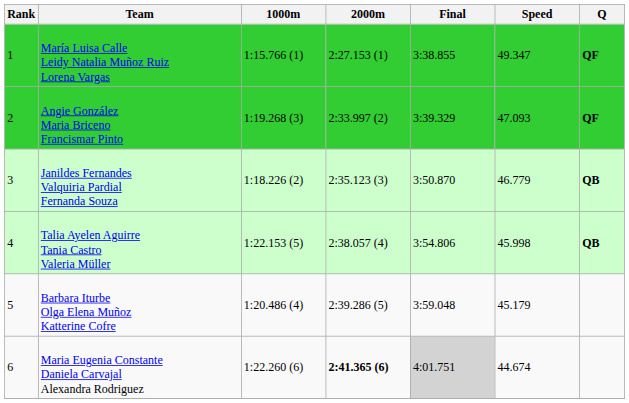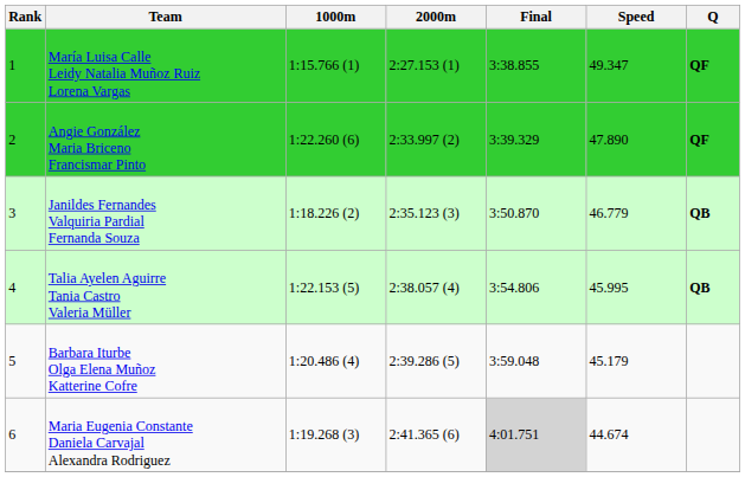 <table class="wikitable" style="font-size:95%" style="text-align:center">
 <tr>
 <th>Rank</th>
 <th width=250>Team</th>
 <th width=100>1000m</th>
 <th width=100>2000m</th>
 <th width=100>Final</th>
 <th width=100>Speed</th>
 <th width=50>Q</th>
 </tr>
 <tr bgcolor=32cd32>
 <td>1</td>
 <td align=left><br><a href='#'>María Luisa Calle</a><br><a href='#'>Leidy Natalia Muñoz Ruiz</a><br><a href='#'>Lorena Vargas</a></td>
 <td>1:15.766 (1)</td>
 <td>2:27.153 (1)</td>
 <td>3:38.855</td>
 <td>49.347</td>
 <td><strong>QF</strong></td>
 </tr>
 <tr bgcolor=32cd32>
 <td>2</td>
 <td align=left><br><a href='#'>Angie González</a><br><a href='#'>Maria Briceno</a><br><a href='#'>Francismar Pinto</a></td>
-<td>1:19.268 (3)</td>
+<td>1:22.260 (6)</td>
 <td>2:33.997 (2)</td>
 <td>3:39.329</td>
-<td>47.093</td>
+<td>47.890</td>
 <td><strong>QF</strong></td>
 </tr>
 <tr bgcolor=ccffcc>
 <td>3</td>
 <td align=left><br><a href='#'>Janildes Fernandes</a><br><a href='#'>Valquiria Pardial</a><br><a href='#'>Fernanda Souza</a></td>
 <td>1:18.226 (2)</td>
 <td>2:35.123 (3)</td>
 <td>3:50.870</td>
 <td>46.779</td>
 <td><strong>QB</strong></td>
 </tr>
 <tr bgcolor=ccffcc>
 <td>4</td>
 <td align=left><br><a href='#'>Talia Ayelen Aguirre</a><br><a href='#'>Tania Castro</a><br><a href='#'>Valeria Müller</a></td>
 <td>1:22.153 (5)</td>
 <td>2:38.057 (4)</td>
 <td>3:54.806</td>
-<td>45.998</td>
+<td>45.995</td>
 <td><strong>QB</strong></td>
 </tr>
 <tr>
 <td>5</td>
 <td align=left><br><a href='#'>Barbara Iturbe</a><br><a href='#'>Olga Elena Muñoz</a><br><a href='#'>Katterine Cofre</a></td>
 <td>1:20.486 (4)</td>
 <td>2:39.286 (5)</td>
 <td>3:59.048</td>
 <td>45.179</td>
 <td></td>
 </tr>
 <tr>
 <td>6</td>
 <td align=left><br><a href='#'>Maria Eugenia Constante</a><br><a href='#'>Daniela Carvajal</a><br>Alexandra Rodriguez</td>
-<td>1:22.260 (6)</td>
-<td><strong>2:41.365 (6)</strong></td>
+<td>1:19.268 (3)</td>
+<td>2:41.365 (6)</td>
 <td style="background: lightgrey;">4:01.751</td>
 <td>44.674</td>
 <td></td>
 </tr>
 <tr>
 </tr>
 </table>
